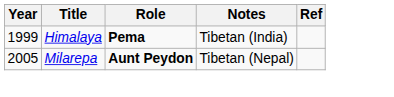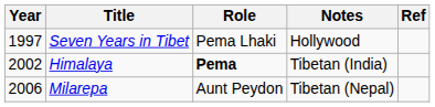 <table class="wikitable sortable plainrowheaders">
 <tr style="text-align:center;">
 <th>Year</th>
 <th>Title</th>
 <th>Role</th>
 <th>Notes</th>
 <th>Ref</th>
 </tr>
 <tr>
-<td>1999</td>
+<td>1997</td>
+<td><em><a href='#'>Seven Years in Tibet</a></em></td>
+<td>Pema Lhaki</td>
+<td>Hollywood</td>
+<td></td>
+</tr>
+<tr>
+<td>2002</td>
 <td><em><a href='#'>Himalaya</a></em></td>
 <td><strong>Pema</strong></td>
 <td>Tibetan (India)</td>
 <td></td>
 </tr>
 <tr>
-<td>2005</td>
+<td>2006</td>
 <td><em><a href='#'>Milarepa</a></em></td>
-<td><strong>Aunt Peydon</strong></td>
+<td>Aunt Peydon</td>
 <td>Tibetan (Nepal)</td>
 <td></td>
 </tr>
 </table>
